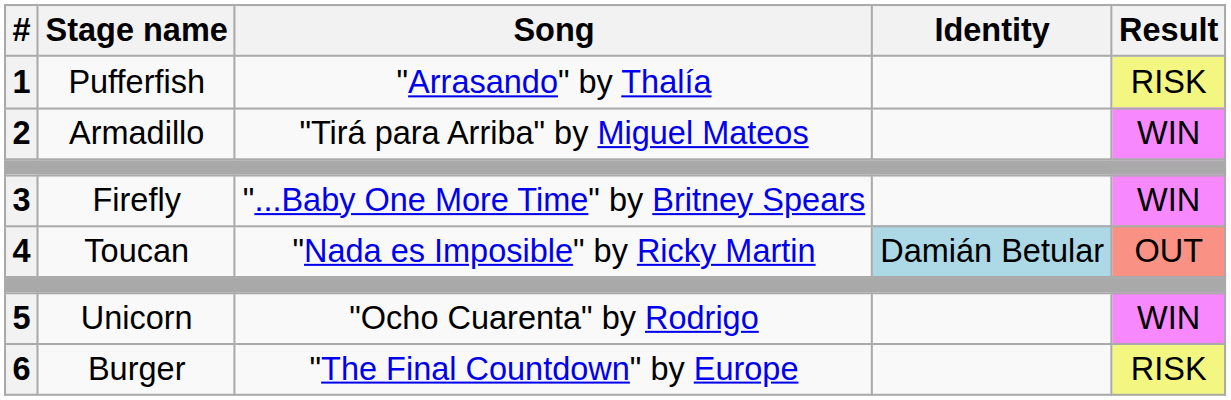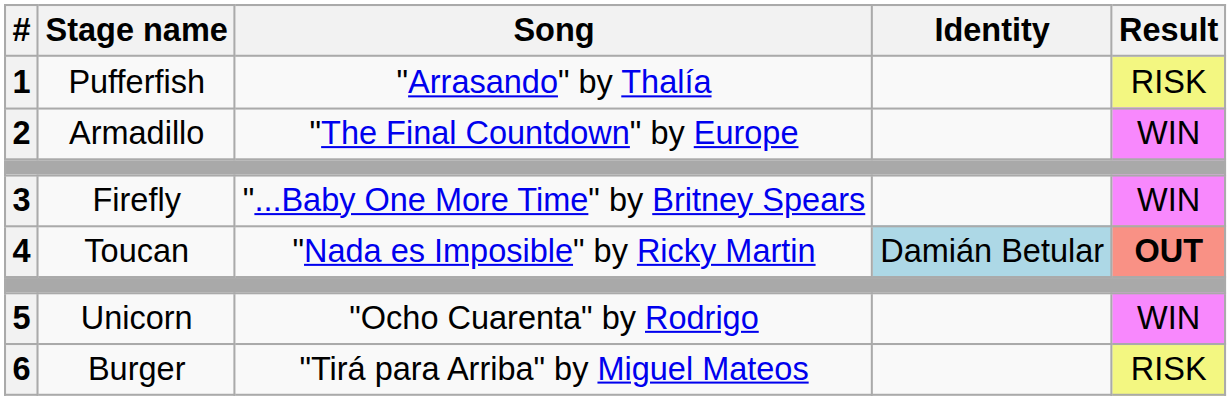 <table class="wikitable plainrowheaders" style="text-align: center;">
 <tr>
 <th>#</th>
 <th>Stage name</th>
 <th>Song</th>
 <th>Identity</th>
 <th>Result</th>
 </tr>
 <tr>
 <th>1</th>
 <td>Pufferfish</td>
 <td>"<a href='#'>Arrasando</a>" by <a href='#'>Thalía</a></td>
 <td></td>
 <td bgcolor="#F3F781">RISK</td>
 </tr>
 <tr>
 <th>2</th>
 <td>Armadillo</td>
-<td>"Tirá para Arriba" by <a href='#'>Miguel Mateos</a></td>
+<td>"<a href='#'>The Final Countdown</a>" by <a href='#'>Europe</a></td>
 <td></td>
 <td bgcolor="#F888FD">WIN</td>
 </tr>
 <tr>
 <td colspan="5" style="background:darkgray"></td>
 </tr>
 <tr>
 <th>3</th>
 <td>Firefly</td>
 <td>"<a href='#'>...Baby One More Time</a>" by <a href='#'>Britney Spears</a></td>
 <td></td>
 <td bgcolor="#F888FD">WIN</td>
 </tr>
 <tr>
 <th>4</th>
 <td>Toucan</td>
 <td>"<a href='#'>Nada es Imposible</a>" by <a href='#'>Ricky Martin</a></td>
 <td style="background: lightblue;">Damián Betular</td>
-<td bgcolor=#F99185>OUT</td>
+<td bgcolor=#F99185><strong>OUT</strong></td>
 </tr>
 <tr>
 <td colspan="5" style="background:darkgray"></td>
 </tr>
 <tr>
 <th>5</th>
 <td>Unicorn</td>
 <td>"Ocho Cuarenta" by <a href='#'>Rodrigo</a></td>
 <td></td>
 <td bgcolor="#F888FD">WIN</td>
 </tr>
 <tr>
 <th>6</th>
 <td>Burger</td>
-<td>"<a href='#'>The Final Countdown</a>" by <a href='#'>Europe</a></td>
+<td>"Tirá para Arriba" by <a href='#'>Miguel Mateos</a></td>
 <td></td>
 <td bgcolor="#F3F781">RISK</td>
 </tr>
 </table>
